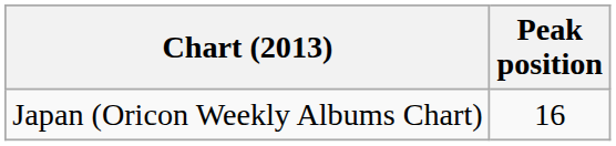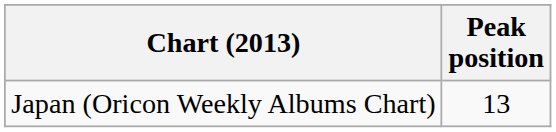 <table class="wikitable sortable" border="1">
 <tr>
 <th>Chart (2013)</th>
 <th>Peak<br>position</th>
 </tr>
 <tr>
 <td>Japan (Oricon Weekly Albums Chart)</td>
-<td align="center">16</td>
+<td align="center">13</td>
 </tr>
 </table>
